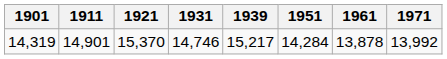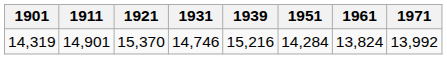 <table class="wikitable">
 <tr>
 <th>1901</th>
 <th>1911</th>
 <th>1921</th>
 <th>1931</th>
 <th>1939</th>
 <th>1951</th>
 <th>1961</th>
 <th>1971</th>
 </tr>
 <tr>
 <td>14,319</td>
 <td>14,901</td>
 <td>15,370</td>
 <td>14,746</td>
-<td>15,217</td>
+<td>15,216</td>
 <td>14,284</td>
-<td>13,878</td>
+<td>13,824</td>
 <td>13,992</td>
 </tr>
 </table>
